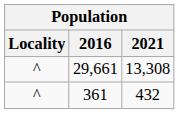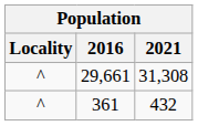 <table class="wikitable" style="text-align:center;">
 <tr>
 <th colspan="3" style="text-align:center; font-weight:bold">Population</th>
 </tr>
 <tr>
 <th style="text-align:center; background:  font-weight:bold">Locality</th>
 <th style="text-align:center; background:  font-weight:bold"><strong>2016</strong></th>
 <th style="text-align:center; background:  font-weight:bold"><strong>2021</strong></th>
 </tr>
 <tr>
 <td>^</td>
 <td>29,661</td>
-<td>13,308</td>
+<td>31,308</td>
 </tr>
 <tr>
 <td>^</td>
 <td>361</td>
 <td>432</td>
 </tr>
 </table>
